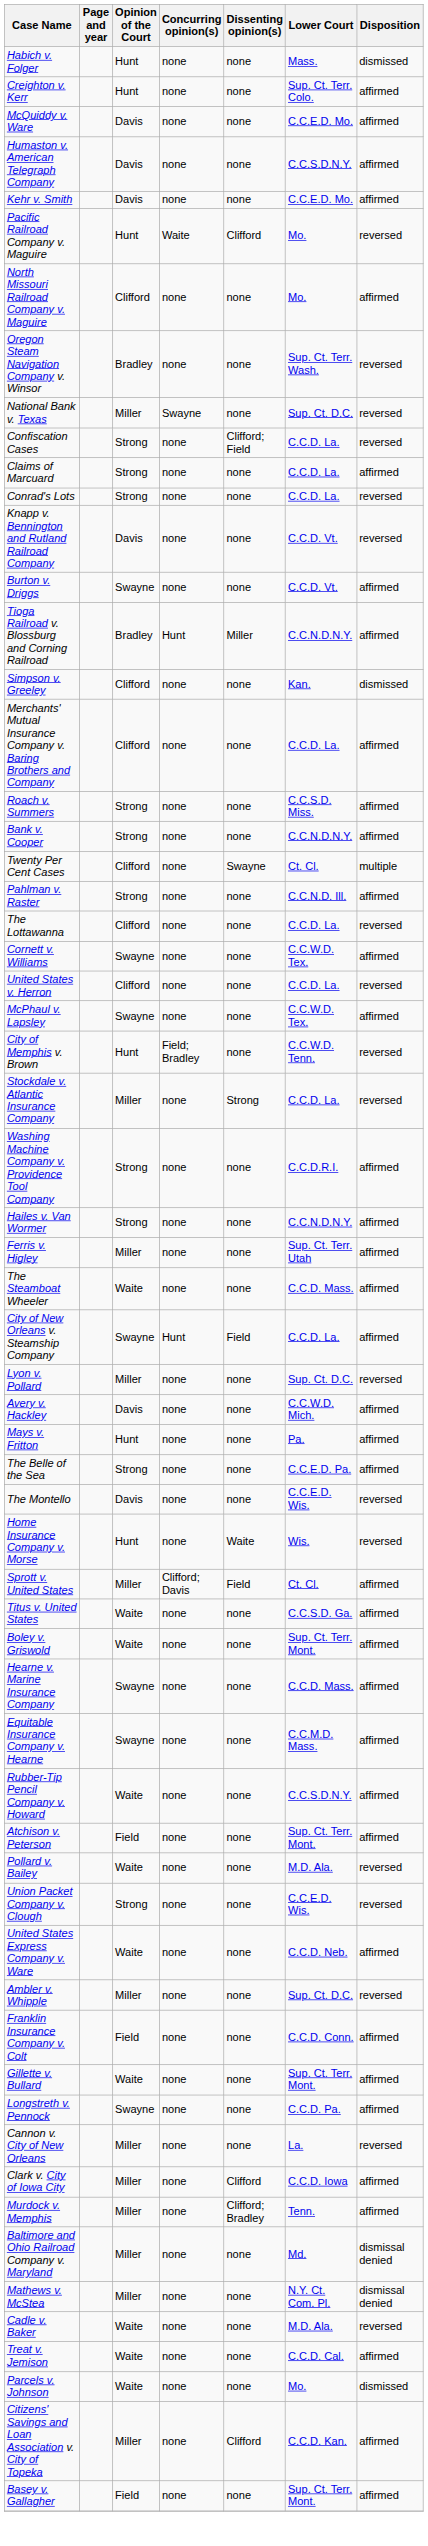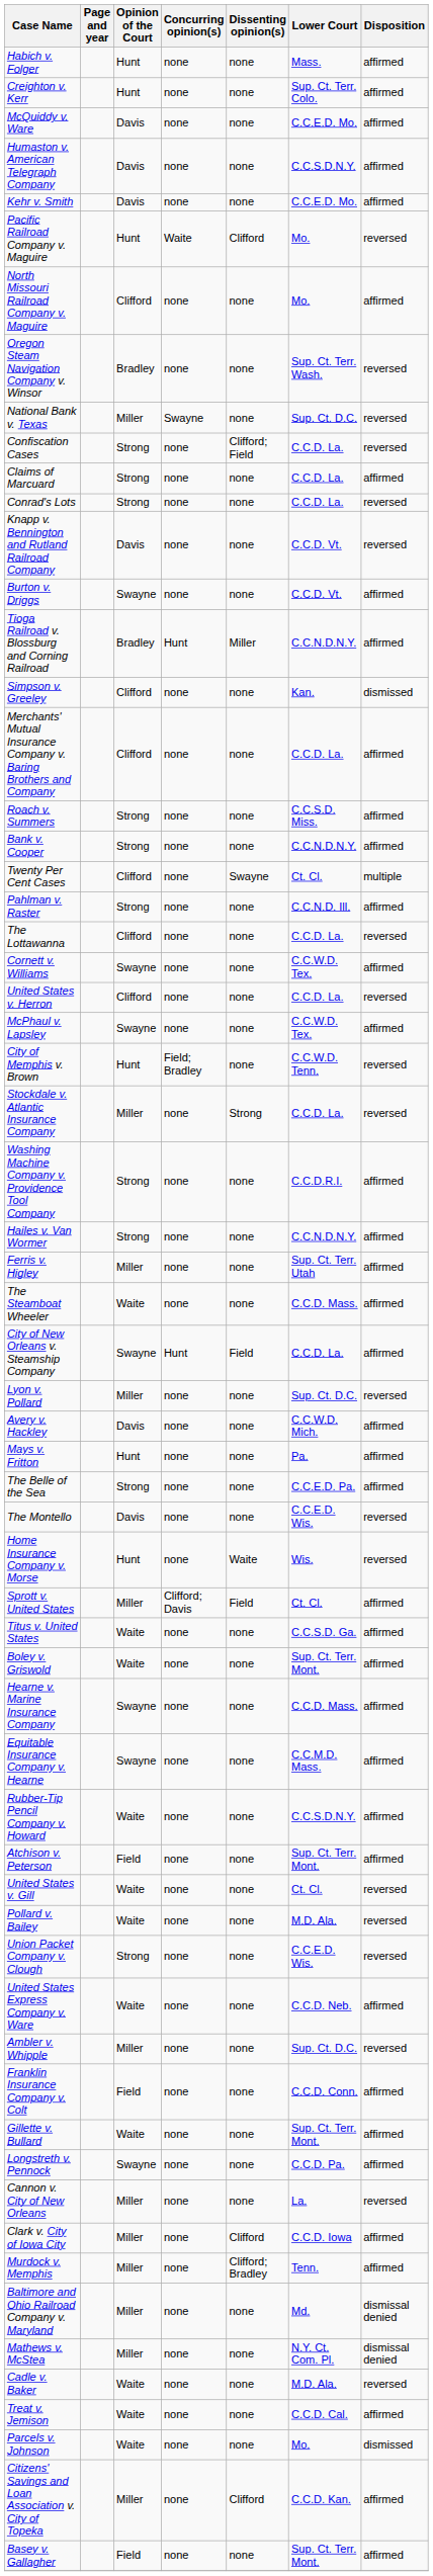 <table class="wikitable sortable">
 <tr>
 <th scope="col" style="width: 400px;">Case Name</th>
 <th scope="col" style="width: 95px;">Page and year</th>
 <th scope="col" style="width: 10px;">Opinion of the Court</th>
 <th scope="col" style="width: 10px;">Concurring opinion(s)</th>
 <th scope="col" style="width: 10px;">Dissenting opinion(s)</th>
 <th scope="col" style="width: 155px;">Lower Court</th>
 <th scope="col" style="width: 133px;">Disposition</th>
 </tr>
 <tr>
 <td><em><a href='#'>Habich v. Folger</a></em></td>
 <td align="right"></td>
 <td>Hunt</td>
 <td>none</td>
 <td>none</td>
 <td><a href='#'>Mass.</a></td>
-<td>dismissed</td>
+<td>affirmed</td>
 </tr>
 <tr>
 <td><em><a href='#'>Creighton v. Kerr</a></em></td>
 <td align="right"></td>
 <td>Hunt</td>
 <td>none</td>
 <td>none</td>
 <td><a href='#'>Sup. Ct. Terr. Colo.</a></td>
 <td>affirmed</td>
 </tr>
 <tr>
 <td><em><a href='#'>McQuiddy v. Ware</a></em></td>
 <td align="right"></td>
 <td>Davis</td>
 <td>none</td>
 <td>none</td>
 <td><a href='#'>C.C.E.D. Mo.</a></td>
 <td>affirmed</td>
 </tr>
 <tr>
 <td><em><a href='#'>Humaston v. American Telegraph Company</a></em></td>
 <td align="right"></td>
 <td>Davis</td>
 <td>none</td>
 <td>none</td>
 <td><a href='#'>C.C.S.D.N.Y.</a></td>
 <td>affirmed</td>
 </tr>
 <tr>
 <td><em><a href='#'>Kehr v. Smith</a></em></td>
 <td align="right"></td>
 <td>Davis</td>
 <td>none</td>
 <td>none</td>
 <td><a href='#'>C.C.E.D. Mo.</a></td>
 <td>affirmed</td>
 </tr>
 <tr>
 <td><em><a href='#'>Pacific Railroad</a> Company v. Maguire</em></td>
 <td align="right"></td>
 <td>Hunt</td>
 <td>Waite</td>
 <td>Clifford</td>
 <td><a href='#'>Mo.</a></td>
 <td>reversed</td>
 </tr>
 <tr>
 <td><em><a href='#'>North Missouri Railroad Company v. Maguire</a></em></td>
 <td align="right"></td>
 <td>Clifford</td>
 <td>none</td>
 <td>none</td>
 <td><a href='#'>Mo.</a></td>
 <td>affirmed</td>
 </tr>
 <tr>
 <td><em><a href='#'>Oregon Steam Navigation Company</a> v. Winsor</em></td>
 <td align="right"></td>
 <td>Bradley</td>
 <td>none</td>
 <td>none</td>
 <td><a href='#'>Sup. Ct. Terr. Wash.</a></td>
 <td>reversed</td>
 </tr>
 <tr>
 <td><em>National Bank v. <a href='#'>Texas</a></em></td>
 <td align="right"></td>
 <td>Miller</td>
 <td>Swayne</td>
 <td>none</td>
 <td><a href='#'>Sup. Ct. D.C.</a></td>
 <td>reversed</td>
 </tr>
 <tr>
 <td><em>Confiscation Cases</em></td>
 <td align="right"></td>
 <td>Strong</td>
 <td>none</td>
 <td>Clifford; Field</td>
 <td><a href='#'>C.C.D. La.</a></td>
 <td>reversed</td>
 </tr>
 <tr>
 <td><em>Claims of Marcuard</em></td>
 <td align="right"></td>
 <td>Strong</td>
 <td>none</td>
 <td>none</td>
 <td><a href='#'>C.C.D. La.</a></td>
 <td>affirmed</td>
 </tr>
 <tr>
 <td><em>Conrad's Lots</em></td>
 <td align="right"></td>
 <td>Strong</td>
 <td>none</td>
 <td>none</td>
 <td><a href='#'>C.C.D. La.</a></td>
 <td>reversed</td>
 </tr>
 <tr>
 <td><em>Knapp v. <a href='#'>Bennington and Rutland Railroad Company</a></em></td>
 <td align="right"></td>
 <td>Davis</td>
 <td>none</td>
 <td>none</td>
 <td><a href='#'>C.C.D. Vt.</a></td>
 <td>reversed</td>
 </tr>
 <tr>
 <td><em><a href='#'>Burton v. Driggs</a></em></td>
 <td align="right"></td>
 <td>Swayne</td>
 <td>none</td>
 <td>none</td>
 <td><a href='#'>C.C.D. Vt.</a></td>
 <td>affirmed</td>
 </tr>
 <tr>
 <td><em><a href='#'>Tioga Railroad</a> v. Blossburg and Corning Railroad</em></td>
 <td align="right"></td>
 <td>Bradley</td>
 <td>Hunt</td>
 <td>Miller</td>
 <td><a href='#'>C.C.N.D.N.Y.</a></td>
 <td>affirmed</td>
 </tr>
 <tr>
 <td><em><a href='#'>Simpson v. Greeley</a></em></td>
 <td align="right"></td>
 <td>Clifford</td>
 <td>none</td>
 <td>none</td>
 <td><a href='#'>Kan.</a></td>
 <td>dismissed</td>
 </tr>
 <tr>
 <td><em>Merchants' Mutual Insurance Company v. <a href='#'>Baring Brothers and Company</a></em></td>
 <td align="right"></td>
 <td>Clifford</td>
 <td>none</td>
 <td>none</td>
 <td><a href='#'>C.C.D. La.</a></td>
 <td>affirmed</td>
 </tr>
 <tr>
 <td><em><a href='#'>Roach v. Summers</a></em></td>
 <td align="right"></td>
 <td>Strong</td>
 <td>none</td>
 <td>none</td>
 <td><a href='#'>C.C.S.D. Miss.</a></td>
 <td>affirmed</td>
 </tr>
 <tr>
 <td><em><a href='#'>Bank v. Cooper</a></em></td>
 <td align="right"></td>
 <td>Strong</td>
 <td>none</td>
 <td>none</td>
 <td><a href='#'>C.C.N.D.N.Y.</a></td>
 <td>affirmed</td>
 </tr>
 <tr>
 <td><em>Twenty Per Cent Cases</em></td>
 <td align="right"></td>
 <td>Clifford</td>
 <td>none</td>
 <td>Swayne</td>
 <td><a href='#'>Ct. Cl.</a></td>
 <td>multiple</td>
 </tr>
 <tr>
 <td><em><a href='#'>Pahlman v. Raster</a></em></td>
 <td align="right"></td>
 <td>Strong</td>
 <td>none</td>
 <td>none</td>
 <td><a href='#'>C.C.N.D. Ill.</a></td>
 <td>affirmed</td>
 </tr>
 <tr>
 <td><em>The Lottawanna</em></td>
 <td align="right"></td>
 <td>Clifford</td>
 <td>none</td>
 <td>none</td>
 <td><a href='#'>C.C.D. La.</a></td>
 <td>reversed</td>
 </tr>
 <tr>
 <td><em><a href='#'>Cornett v. Williams</a></em></td>
 <td align="right"></td>
 <td>Swayne</td>
 <td>none</td>
 <td>none</td>
 <td><a href='#'>C.C.W.D. Tex.</a></td>
 <td>affirmed</td>
 </tr>
 <tr>
 <td><em><a href='#'>United States v. Herron</a></em></td>
 <td align="right"></td>
 <td>Clifford</td>
 <td>none</td>
 <td>none</td>
 <td><a href='#'>C.C.D. La.</a></td>
 <td>reversed</td>
 </tr>
 <tr>
 <td><em><a href='#'>McPhaul v. Lapsley</a></em></td>
 <td align="right"></td>
 <td>Swayne</td>
 <td>none</td>
 <td>none</td>
 <td><a href='#'>C.C.W.D. Tex.</a></td>
 <td>affirmed</td>
 </tr>
 <tr>
 <td><em><a href='#'>City of Memphis</a> v. Brown</em></td>
 <td align="right"></td>
 <td>Hunt</td>
 <td>Field; Bradley</td>
 <td>none</td>
 <td><a href='#'>C.C.W.D. Tenn.</a></td>
 <td>reversed</td>
 </tr>
 <tr>
 <td><em><a href='#'>Stockdale v. Atlantic Insurance Company</a></em></td>
 <td align="right"></td>
 <td>Miller</td>
 <td>none</td>
 <td>Strong</td>
 <td><a href='#'>C.C.D. La.</a></td>
 <td>reversed</td>
 </tr>
 <tr>
 <td><em><a href='#'>Washing Machine Company v. Providence Tool Company</a></em></td>
 <td align="right"></td>
 <td>Strong</td>
 <td>none</td>
 <td>none</td>
 <td><a href='#'>C.C.D.R.I.</a></td>
 <td>affirmed</td>
 </tr>
 <tr>
 <td><em><a href='#'>Hailes v. Van Wormer</a></em></td>
 <td align="right"></td>
 <td>Strong</td>
 <td>none</td>
 <td>none</td>
 <td><a href='#'>C.C.N.D.N.Y.</a></td>
 <td>affirmed</td>
 </tr>
 <tr>
 <td><em><a href='#'>Ferris v. Higley</a></em></td>
 <td align="right"></td>
 <td>Miller</td>
 <td>none</td>
 <td>none</td>
 <td><a href='#'>Sup. Ct. Terr. Utah</a></td>
 <td>affirmed</td>
 </tr>
 <tr>
 <td><em>The <a href='#'>Steamboat</a> Wheeler</em></td>
 <td align="right"></td>
 <td>Waite</td>
 <td>none</td>
 <td>none</td>
 <td><a href='#'>C.C.D. Mass.</a></td>
 <td>affirmed</td>
 </tr>
 <tr>
 <td><em><a href='#'>City of New Orleans</a> v. Steamship Company</em></td>
 <td align="right"></td>
 <td>Swayne</td>
 <td>Hunt</td>
 <td>Field</td>
 <td><a href='#'>C.C.D. La.</a></td>
 <td>affirmed</td>
 </tr>
 <tr>
 <td><em><a href='#'>Lyon v. Pollard</a></em></td>
 <td align="right"></td>
 <td>Miller</td>
 <td>none</td>
 <td>none</td>
 <td><a href='#'>Sup. Ct. D.C.</a></td>
 <td>reversed</td>
 </tr>
 <tr>
 <td><em><a href='#'>Avery v. Hackley</a></em></td>
 <td align="right"></td>
 <td>Davis</td>
 <td>none</td>
 <td>none</td>
 <td><a href='#'>C.C.W.D. Mich.</a></td>
 <td>affirmed</td>
 </tr>
 <tr>
 <td><em><a href='#'>Mays v. Fritton</a></em></td>
 <td align="right"></td>
 <td>Hunt</td>
 <td>none</td>
 <td>none</td>
 <td><a href='#'>Pa.</a></td>
 <td>affirmed</td>
 </tr>
 <tr>
 <td><em>The Belle of the Sea</em></td>
 <td align="right"></td>
 <td>Strong</td>
 <td>none</td>
 <td>none</td>
 <td><a href='#'>C.C.E.D. Pa.</a></td>
 <td>affirmed</td>
 </tr>
 <tr>
 <td><em>The Montello</em></td>
 <td align="right"></td>
 <td>Davis</td>
 <td>none</td>
 <td>none</td>
 <td><a href='#'>C.C.E.D. Wis.</a></td>
 <td>reversed</td>
 </tr>
 <tr>
 <td><em><a href='#'>Home Insurance Company v. Morse</a></em></td>
 <td align="right"></td>
 <td>Hunt</td>
 <td>none</td>
 <td>Waite</td>
 <td><a href='#'>Wis.</a></td>
 <td>reversed</td>
 </tr>
 <tr>
 <td><em><a href='#'>Sprott v. United States</a></em></td>
 <td align="right"></td>
 <td>Miller</td>
 <td>Clifford; Davis</td>
 <td>Field</td>
 <td><a href='#'>Ct. Cl.</a></td>
 <td>affirmed</td>
 </tr>
 <tr>
 <td><em><a href='#'>Titus v. United States</a></em></td>
 <td align="right"></td>
 <td>Waite</td>
 <td>none</td>
 <td>none</td>
 <td><a href='#'>C.C.S.D. Ga.</a></td>
 <td>affirmed</td>
 </tr>
 <tr>
 <td><em><a href='#'>Boley v. Griswold</a></em></td>
 <td align="right"></td>
 <td>Waite</td>
 <td>none</td>
 <td>none</td>
 <td><a href='#'>Sup. Ct. Terr. Mont.</a></td>
 <td>affirmed</td>
 </tr>
 <tr>
 <td><em><a href='#'>Hearne v. Marine Insurance Company</a></em></td>
 <td align="right"></td>
 <td>Swayne</td>
 <td>none</td>
 <td>none</td>
 <td><a href='#'>C.C.D. Mass.</a></td>
 <td>affirmed</td>
 </tr>
 <tr>
 <td><em><a href='#'>Equitable Insurance Company v. Hearne</a></em></td>
 <td align="right"></td>
 <td>Swayne</td>
 <td>none</td>
 <td>none</td>
 <td><a href='#'>C.C.M.D. Mass.</a></td>
 <td>affirmed</td>
 </tr>
 <tr>
 <td><em><a href='#'>Rubber-Tip Pencil Company v. Howard</a></em></td>
 <td align="right"></td>
 <td>Waite</td>
 <td>none</td>
 <td>none</td>
 <td><a href='#'>C.C.S.D.N.Y.</a></td>
 <td>affirmed</td>
 </tr>
 <tr>
 <td><em><a href='#'>Atchison v. Peterson</a></em></td>
 <td align="right"></td>
 <td>Field</td>
 <td>none</td>
 <td>none</td>
 <td><a href='#'>Sup. Ct. Terr. Mont.</a></td>
 <td>affirmed</td>
 </tr>
 <tr>
+<td><em><a href='#'>United States v. Gill</a></em></td>
+<td align="right"></td>
+<td>Waite</td>
+<td>none</td>
+<td>none</td>
+<td><a href='#'>Ct. Cl.</a></td>
+<td>reversed</td>
+</tr>
+<tr>
 <td><em><a href='#'>Pollard v. Bailey</a></em></td>
 <td align="right"></td>
 <td>Waite</td>
 <td>none</td>
 <td>none</td>
 <td><a href='#'>M.D. Ala.</a></td>
 <td>reversed</td>
 </tr>
 <tr>
 <td><em><a href='#'>Union Packet Company v. Clough</a></em></td>
 <td align="right"></td>
 <td>Strong</td>
 <td>none</td>
 <td>none</td>
 <td><a href='#'>C.C.E.D. Wis.</a></td>
 <td>reversed</td>
 </tr>
 <tr>
 <td><em><a href='#'>United States Express Company v. Ware</a></em></td>
 <td align="right"></td>
 <td>Waite</td>
 <td>none</td>
 <td>none</td>
 <td><a href='#'>C.C.D. Neb.</a></td>
 <td>affirmed</td>
 </tr>
 <tr>
 <td><em><a href='#'>Ambler v. Whipple</a></em></td>
 <td align="right"></td>
 <td>Miller</td>
 <td>none</td>
 <td>none</td>
 <td><a href='#'>Sup. Ct. D.C.</a></td>
 <td>reversed</td>
 </tr>
 <tr>
 <td><em><a href='#'>Franklin Insurance Company v. Colt</a></em></td>
 <td align="right"></td>
 <td>Field</td>
 <td>none</td>
 <td>none</td>
 <td><a href='#'>C.C.D. Conn.</a></td>
 <td>affirmed</td>
 </tr>
 <tr>
 <td><em><a href='#'>Gillette v. Bullard</a></em></td>
 <td align="right"></td>
 <td>Waite</td>
 <td>none</td>
 <td>none</td>
 <td><a href='#'>Sup. Ct. Terr. Mont.</a></td>
 <td>affirmed</td>
 </tr>
 <tr>
 <td><em><a href='#'>Longstreth v. Pennock</a></em></td>
 <td align="right"></td>
 <td>Swayne</td>
 <td>none</td>
 <td>none</td>
 <td><a href='#'>C.C.D. Pa.</a></td>
 <td>affirmed</td>
 </tr>
 <tr>
 <td><em>Cannon v. <a href='#'>City of New Orleans</a></em></td>
 <td align="right"></td>
 <td>Miller</td>
 <td>none</td>
 <td>none</td>
 <td><a href='#'>La.</a></td>
 <td>reversed</td>
 </tr>
 <tr>
 <td><em>Clark v. <a href='#'>City of Iowa City</a></em></td>
 <td align="right"></td>
 <td>Miller</td>
 <td>none</td>
 <td>Clifford</td>
 <td><a href='#'>C.C.D. Iowa</a></td>
 <td>affirmed</td>
 </tr>
 <tr>
 <td><em><a href='#'>Murdock v. Memphis</a></em></td>
 <td align="right"></td>
 <td>Miller</td>
 <td>none</td>
 <td>Clifford; Bradley</td>
 <td><a href='#'>Tenn.</a></td>
 <td>affirmed</td>
 </tr>
 <tr>
 <td><em><a href='#'>Baltimore and Ohio Railroad</a> Company v. <a href='#'>Maryland</a></em></td>
 <td align="right"></td>
 <td>Miller</td>
 <td>none</td>
 <td>none</td>
 <td><a href='#'>Md.</a></td>
 <td>dismissal denied</td>
 </tr>
 <tr>
 <td><em><a href='#'>Mathews v. McStea</a></em></td>
 <td align="right"></td>
 <td>Miller</td>
 <td>none</td>
 <td>none</td>
 <td><a href='#'>N.Y. Ct. Com. Pl.</a></td>
 <td>dismissal denied</td>
 </tr>
 <tr>
 <td><em><a href='#'>Cadle v. Baker</a></em></td>
 <td align="right"></td>
 <td>Waite</td>
 <td>none</td>
 <td>none</td>
 <td><a href='#'>M.D. Ala.</a></td>
 <td>reversed</td>
 </tr>
 <tr>
 <td><em><a href='#'>Treat v. Jemison</a></em></td>
 <td align="right"></td>
 <td>Waite</td>
 <td>none</td>
 <td>none</td>
 <td><a href='#'>C.C.D. Cal.</a></td>
 <td>affirmed</td>
 </tr>
 <tr>
 <td><em><a href='#'>Parcels v. Johnson</a></em></td>
 <td align="right"></td>
 <td>Waite</td>
 <td>none</td>
 <td>none</td>
 <td><a href='#'>Mo.</a></td>
 <td>dismissed</td>
 </tr>
 <tr>
 <td><em><a href='#'>Citizens' Savings and Loan Association</a> v. <a href='#'>City of Topeka</a></em></td>
 <td align="right"></td>
 <td>Miller</td>
 <td>none</td>
 <td>Clifford</td>
 <td><a href='#'>C.C.D. Kan.</a></td>
 <td>affirmed</td>
 </tr>
 <tr>
 <td><em><a href='#'>Basey v. Gallagher</a></em></td>
 <td align="right"></td>
 <td>Field</td>
 <td>none</td>
 <td>none</td>
 <td><a href='#'>Sup. Ct. Terr. Mont.</a></td>
 <td>affirmed</td>
 </tr>
 <tr>
 </tr>
 </table>
